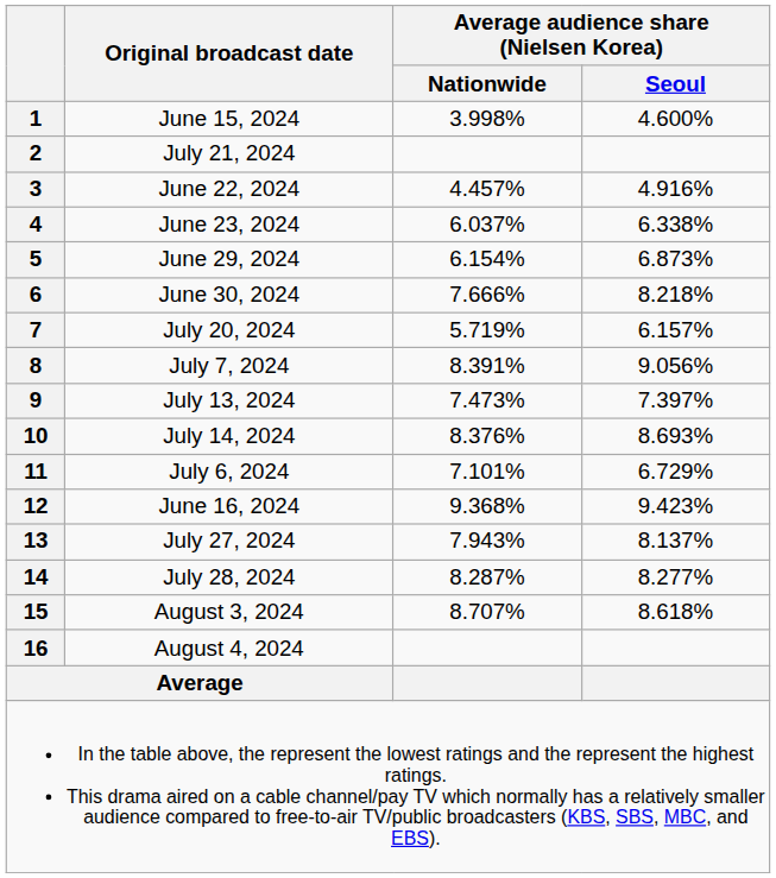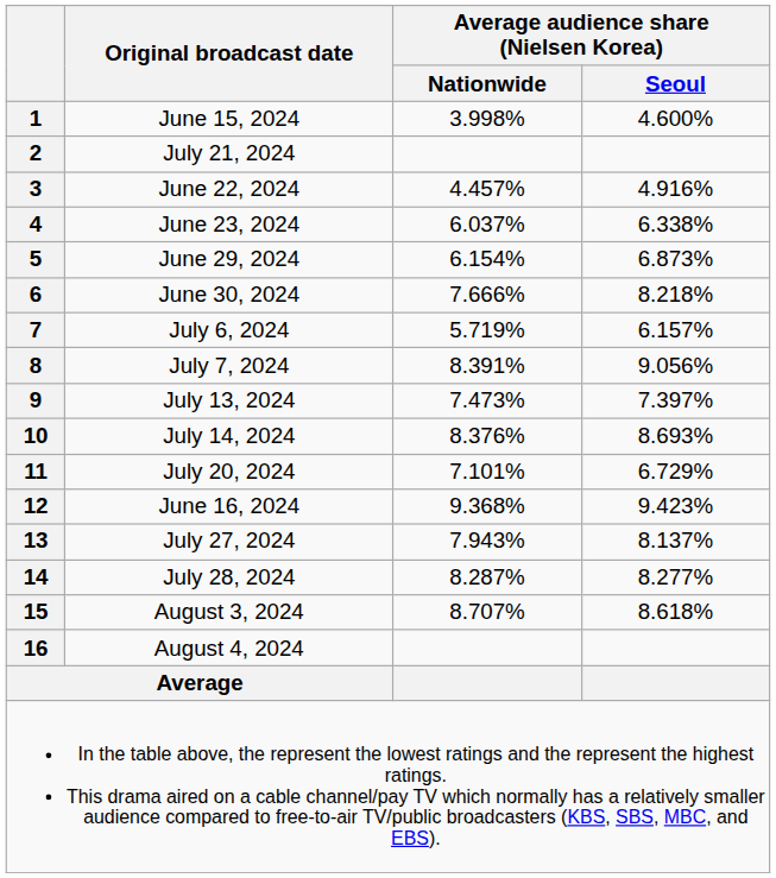 <table class="wikitable" style="margin-left:auto; margin-right:auto; width:550px; text-align:center">
 <tr>
 <th scope="col" rowspan="2"></th>
 <th scope="col" rowspan="2">Original broadcast date</th>
 <th scope="col" colspan="2">Average audience share<br>(Nielsen Korea)</th>
 </tr>
 <tr>
 <th scope="col" style="width:8em">Nationwide</th>
 <th scope="col" style="width:8em"><a href='#'>Seoul</a></th>
 </tr>
 <tr>
 <th scope="col">1</th>
 <td>June 15, 2024</td>
 <td>3.998% </td>
 <td>4.600% </td>
 </tr>
 <tr>
 <th scope="col">2</th>
 <td>July 21, 2024</td>
 <td><strong></strong> </td>
 <td><strong></strong> </td>
 </tr>
 <tr>
 <th scope="col">3</th>
 <td>June 22, 2024</td>
 <td>4.457% </td>
 <td>4.916% </td>
 </tr>
 <tr>
 <th scope="col">4</th>
 <td>June 23, 2024</td>
 <td>6.037% </td>
 <td>6.338% </td>
 </tr>
 <tr>
 <th scope="col">5</th>
 <td>June 29, 2024</td>
 <td>6.154% </td>
 <td>6.873% </td>
 </tr>
 <tr>
 <th scope="col">6</th>
 <td>June 30, 2024</td>
 <td>7.666% </td>
 <td>8.218% </td>
 </tr>
 <tr>
 <th scope="col">7</th>
-<td>July 20, 2024</td>
+<td>July 6, 2024</td>
 <td>5.719% </td>
 <td>6.157% </td>
 </tr>
 <tr>
 <th scope="col">8</th>
 <td>July 7, 2024</td>
 <td>8.391% </td>
 <td>9.056% </td>
 </tr>
 <tr>
 <th scope="col">9</th>
 <td>July 13, 2024</td>
 <td>7.473% </td>
 <td>7.397% </td>
 </tr>
 <tr>
 <th scope="col">10</th>
 <td>July 14, 2024</td>
 <td>8.376% </td>
 <td>8.693% </td>
 </tr>
 <tr>
 <th scope="col">11</th>
-<td>July 6, 2024</td>
+<td>July 20, 2024</td>
 <td>7.101% </td>
 <td>6.729% </td>
 </tr>
 <tr>
 <th scope="col">12</th>
 <td>June 16, 2024</td>
 <td>9.368% </td>
 <td>9.423% </td>
 </tr>
 <tr>
 <th scope="col">13</th>
 <td>July 27, 2024</td>
 <td>7.943% </td>
 <td>8.137% </td>
 </tr>
 <tr>
 <th scope="col">14</th>
 <td>July 28, 2024</td>
 <td>8.287% </td>
 <td>8.277% </td>
 </tr>
 <tr>
 <th scope="col">15</th>
 <td>August 3, 2024</td>
 <td>8.707% </td>
 <td>8.618% </td>
 </tr>
 <tr>
 <th scope="col">16</th>
 <td>August 4, 2024</td>
 <td><strong></strong> </td>
 <td><strong></strong> </td>
 </tr>
 <tr>
 <th scope="col" colspan="2">Average</th>
 <th scope="col"></th>
 <th scope="col"></th>
 </tr>
 <tr>
 <td colspan="4" style="font-size:85%"><br><ul><li>In the table above, the <strong></strong> represent the lowest ratings and the <strong></strong> represent the highest ratings.</li><li>This drama aired on a cable channel/pay TV which normally has a relatively smaller audience compared to free-to-air TV/public broadcasters (<a href='#'>KBS</a>, <a href='#'>SBS</a>, <a href='#'>MBC</a>, and <a href='#'>EBS</a>).</li></ul></td>
 </tr>
 </table>
